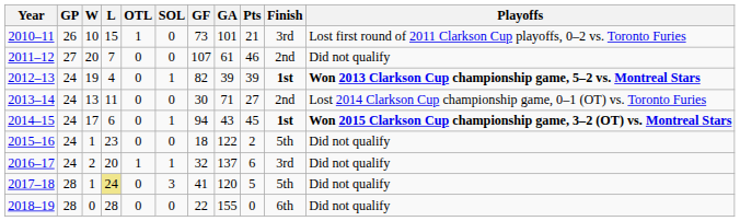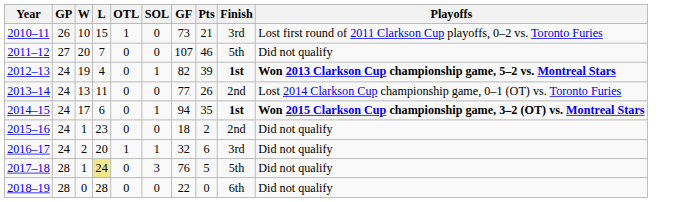 <table class="wikitable sortable" style="text-align:center">
 <tr>
 <th>Year</th>
 <th title="Games played">GP</th>
 <th title="Wins">W</th>
 <th title="Losses">L</th>
 <th title="Overtime Losses">OTL</th>
 <th title="Shootout Losses">SOL</th>
 <th title="Goals for">GF</th>
-<th title="Goals against">GA</th>
 <th title="Points">Pts</th>
 <th class="unsortable">Finish</th>
 <th class="unsortable">Playoffs</th>
 </tr>
 <tr>
 <td><a href='#'>2010–11</a></td>
 <td>26</td>
 <td>10</td>
 <td>15</td>
 <td>1</td>
 <td>0</td>
 <td>73</td>
-<td>101</td>
 <td>21</td>
 <td>3rd</td>
 <td align=left>Lost first round of <a href='#'>2011 Clarkson Cup</a> playoffs, 0–2 vs. <a href='#'>Toronto Furies</a></td>
 </tr>
 <tr>
 <td><a href='#'>2011–12</a></td>
 <td>27</td>
 <td>20</td>
 <td>7</td>
 <td>0</td>
 <td>0</td>
 <td>107</td>
-<td>61</td>
 <td>46</td>
-<td>2nd</td>
+<td>5th</td>
 <td align=left>Did not qualify</td>
 </tr>
 <tr>
 <td><a href='#'>2012–13</a></td>
 <td>24</td>
 <td>19</td>
 <td>4</td>
 <td>0</td>
 <td>1</td>
 <td>82</td>
 <td>39</td>
-<td>39</td>
 <td><strong>1st</strong></td>
 <td align=left><strong>Won <a href='#'>2013 Clarkson Cup</a> championship game, 5–2 vs. <a href='#'>Montreal Stars</a></strong></td>
 </tr>
 <tr>
 <td><a href='#'>2013–14</a></td>
 <td>24</td>
 <td>13</td>
 <td>11</td>
 <td>0</td>
 <td>0</td>
-<td>30</td>
-<td>71</td>
-<td>27</td>
+<td>77</td>
+<td>26</td>
 <td>2nd</td>
 <td align=left>Lost <a href='#'>2014 Clarkson Cup</a> championship game, 0–1 (OT) vs. <a href='#'>Toronto Furies</a></td>
 </tr>
 <tr>
 <td><a href='#'>2014–15</a></td>
 <td>24</td>
 <td>17</td>
 <td>6</td>
 <td>0</td>
 <td>1</td>
 <td>94</td>
-<td>43</td>
-<td>45</td>
+<td>35</td>
 <td><strong>1st</strong></td>
 <td align=left><strong>Won <a href='#'>2015 Clarkson Cup</a> championship game, 3–2 (OT) vs. <a href='#'>Montreal Stars</a></strong></td>
 </tr>
 <tr>
 <td><a href='#'>2015–16</a></td>
 <td>24</td>
 <td>1</td>
 <td>23</td>
 <td>0</td>
 <td>0</td>
 <td>18</td>
-<td>122</td>
 <td>2</td>
-<td>5th</td>
+<td>2nd</td>
 <td align=left>Did not qualify</td>
 </tr>
 <tr>
 <td><a href='#'>2016–17</a></td>
 <td>24</td>
 <td>2</td>
 <td>20</td>
 <td>1</td>
 <td>1</td>
 <td>32</td>
-<td>137</td>
 <td>6</td>
 <td>3rd</td>
 <td align=left>Did not qualify</td>
 </tr>
 <tr>
 <td><a href='#'>2017–18</a></td>
 <td>28</td>
 <td>1</td>
 <td style="background: khaki;">24</td>
 <td>0</td>
 <td>3</td>
-<td>41</td>
-<td>120</td>
+<td>76</td>
 <td>5</td>
 <td>5th</td>
 <td align=left>Did not qualify</td>
 </tr>
 <tr>
 <td><a href='#'>2018–19</a></td>
 <td>28</td>
 <td>0</td>
 <td>28</td>
 <td>0</td>
 <td>0</td>
 <td>22</td>
-<td>155</td>
 <td>0</td>
 <td>6th</td>
 <td align=left>Did not qualify</td>
 </tr>
 </table>
